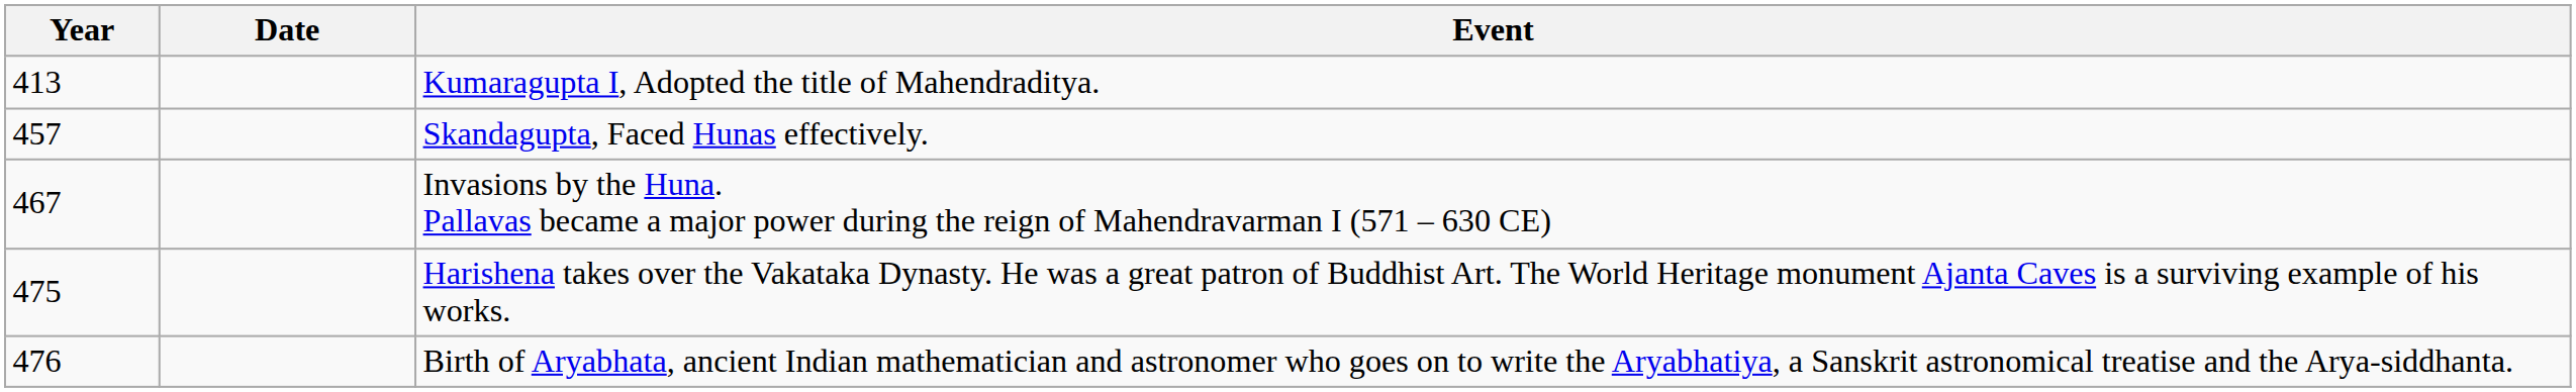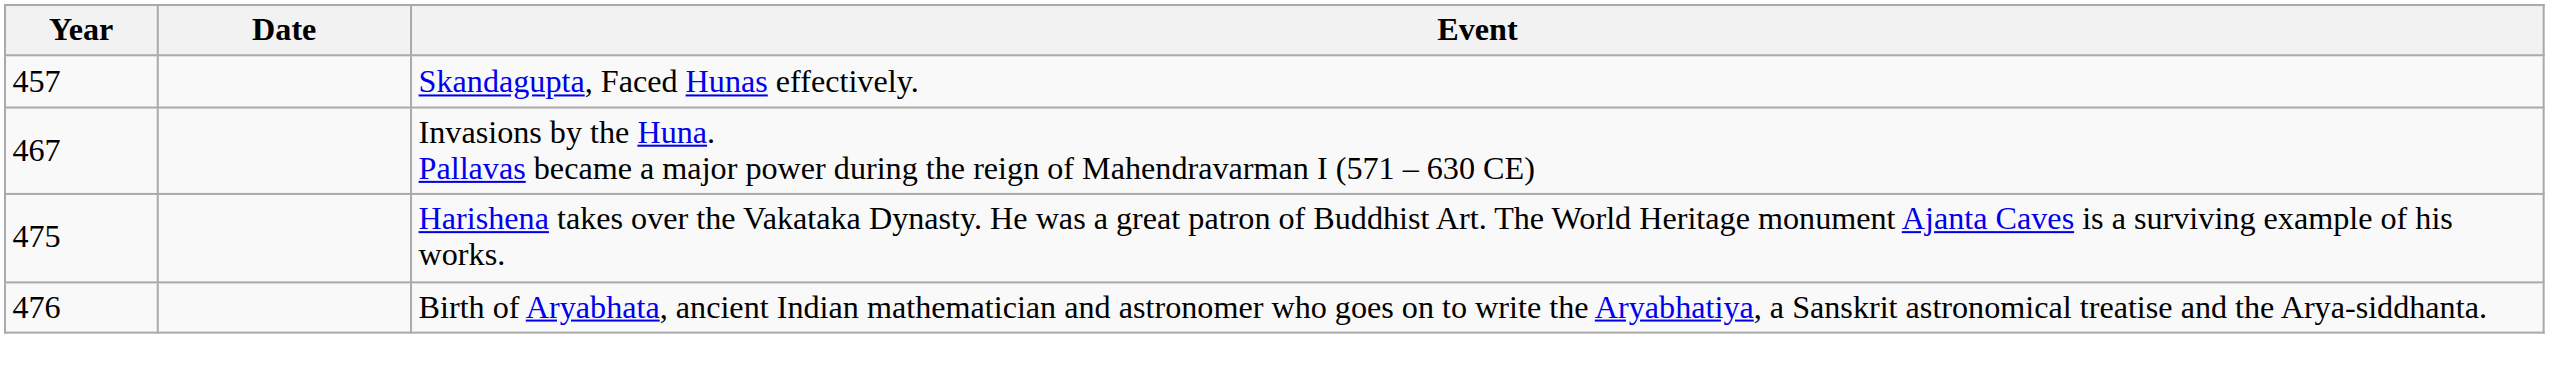 <table class="wikitable" style="width:100%">
 <tr>
 <th style="width:6%">Year</th>
 <th style="width:10%">Date</th>
 <th>Event</th>
-</tr>
-<tr>
-<td>413</td>
-<td></td>
-<td><a href='#'>Kumaragupta I</a>, Adopted the title of Mahendraditya.</td>
 </tr>
 <tr>
 <td>457</td>
 <td></td>
 <td><a href='#'>Skandagupta</a>, Faced <a href='#'>Hunas</a> effectively.</td>
 </tr>
 <tr>
 <td>467</td>
 <td></td>
 <td>Invasions by the <a href='#'>Huna</a>.<br><a href='#'>Pallavas</a> became a major power during the reign of Mahendravarman I (571 – 630 CE)</td>
 </tr>
 <tr>
 <td>475</td>
 <td></td>
 <td><a href='#'>Harishena</a> takes over the Vakataka Dynasty. He was a great patron of Buddhist Art. The World Heritage monument <a href='#'>Ajanta Caves</a> is a surviving example of his works.</td>
 </tr>
 <tr>
 <td>476</td>
 <td></td>
 <td>Birth of <a href='#'>Aryabhata</a>, ancient Indian mathematician and astronomer who goes on to write the <a href='#'>Aryabhatiya</a>, a Sanskrit astronomical treatise and the Arya-siddhanta.</td>
 </tr>
 </table>
